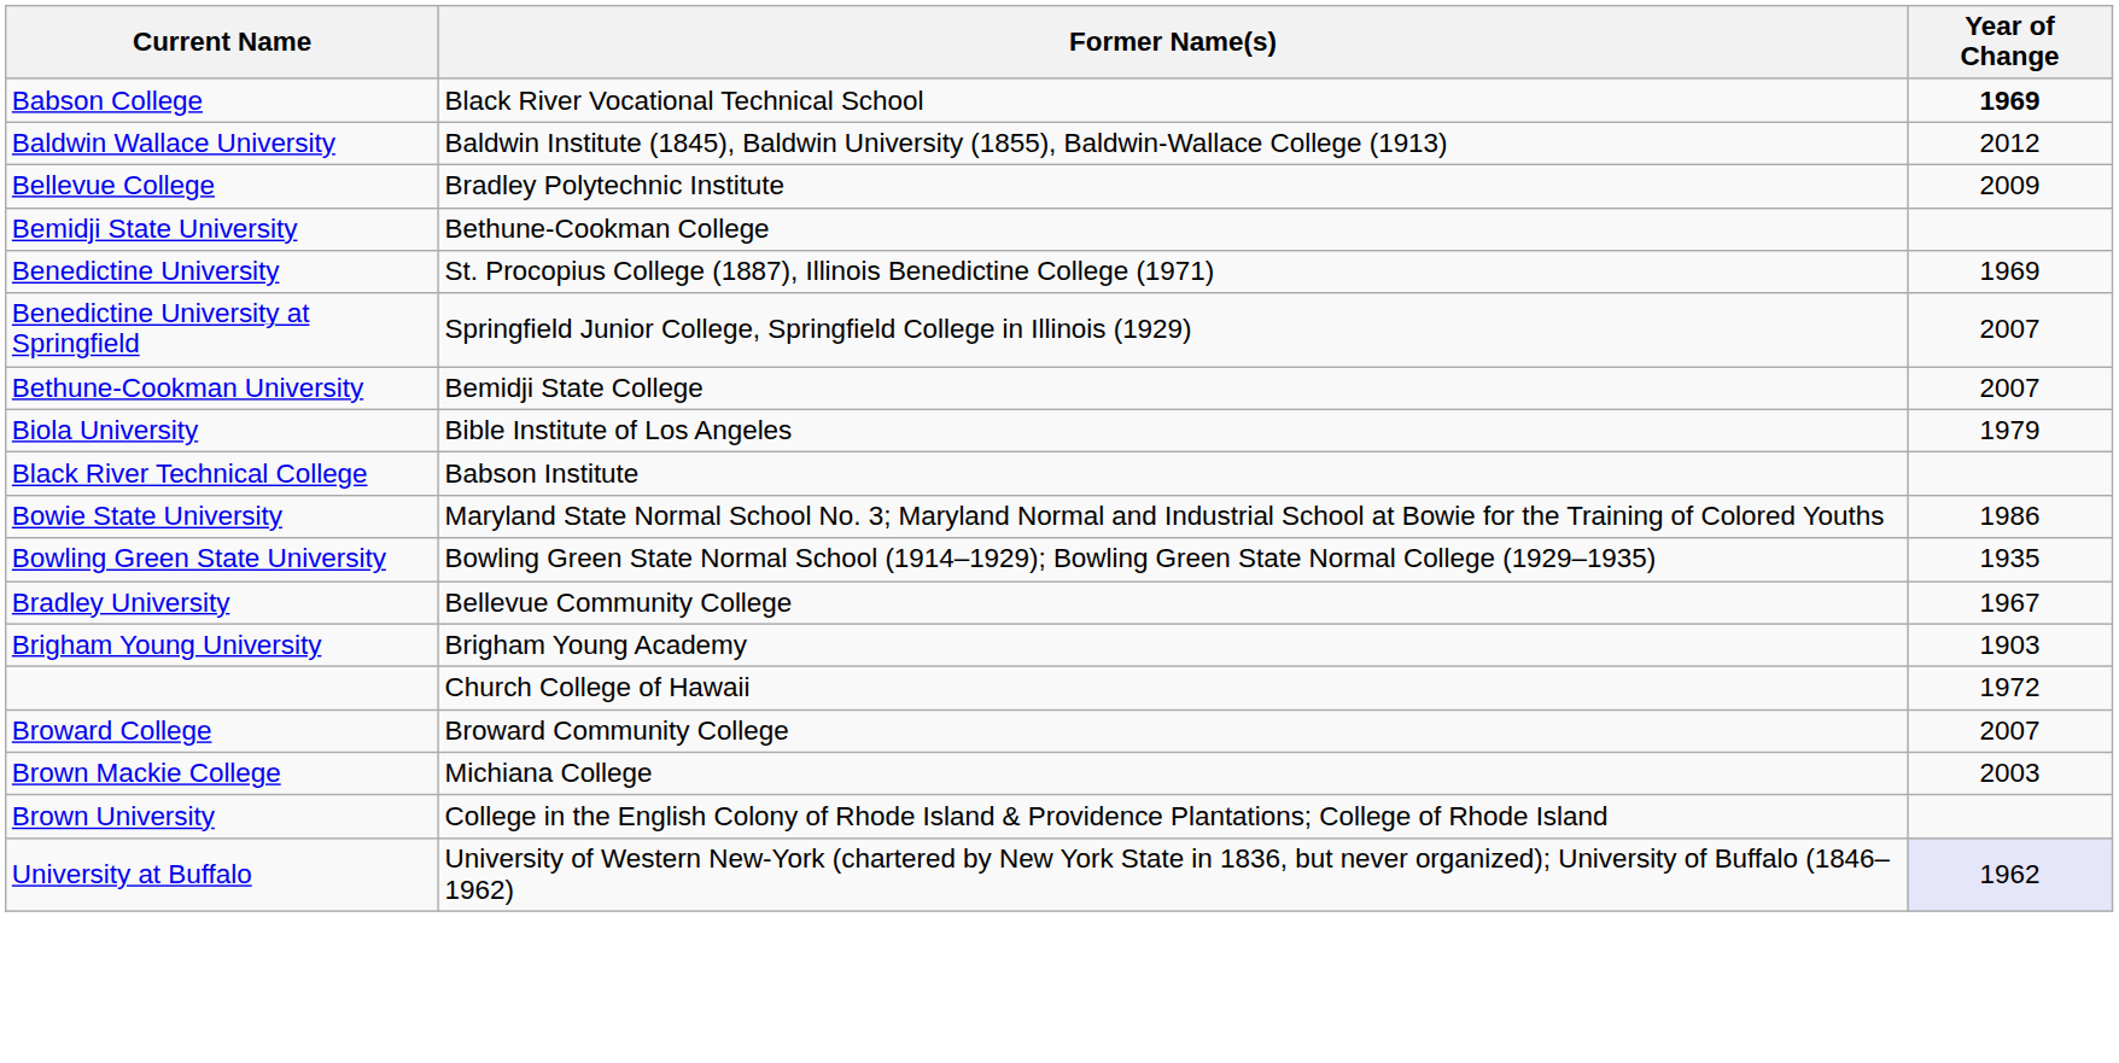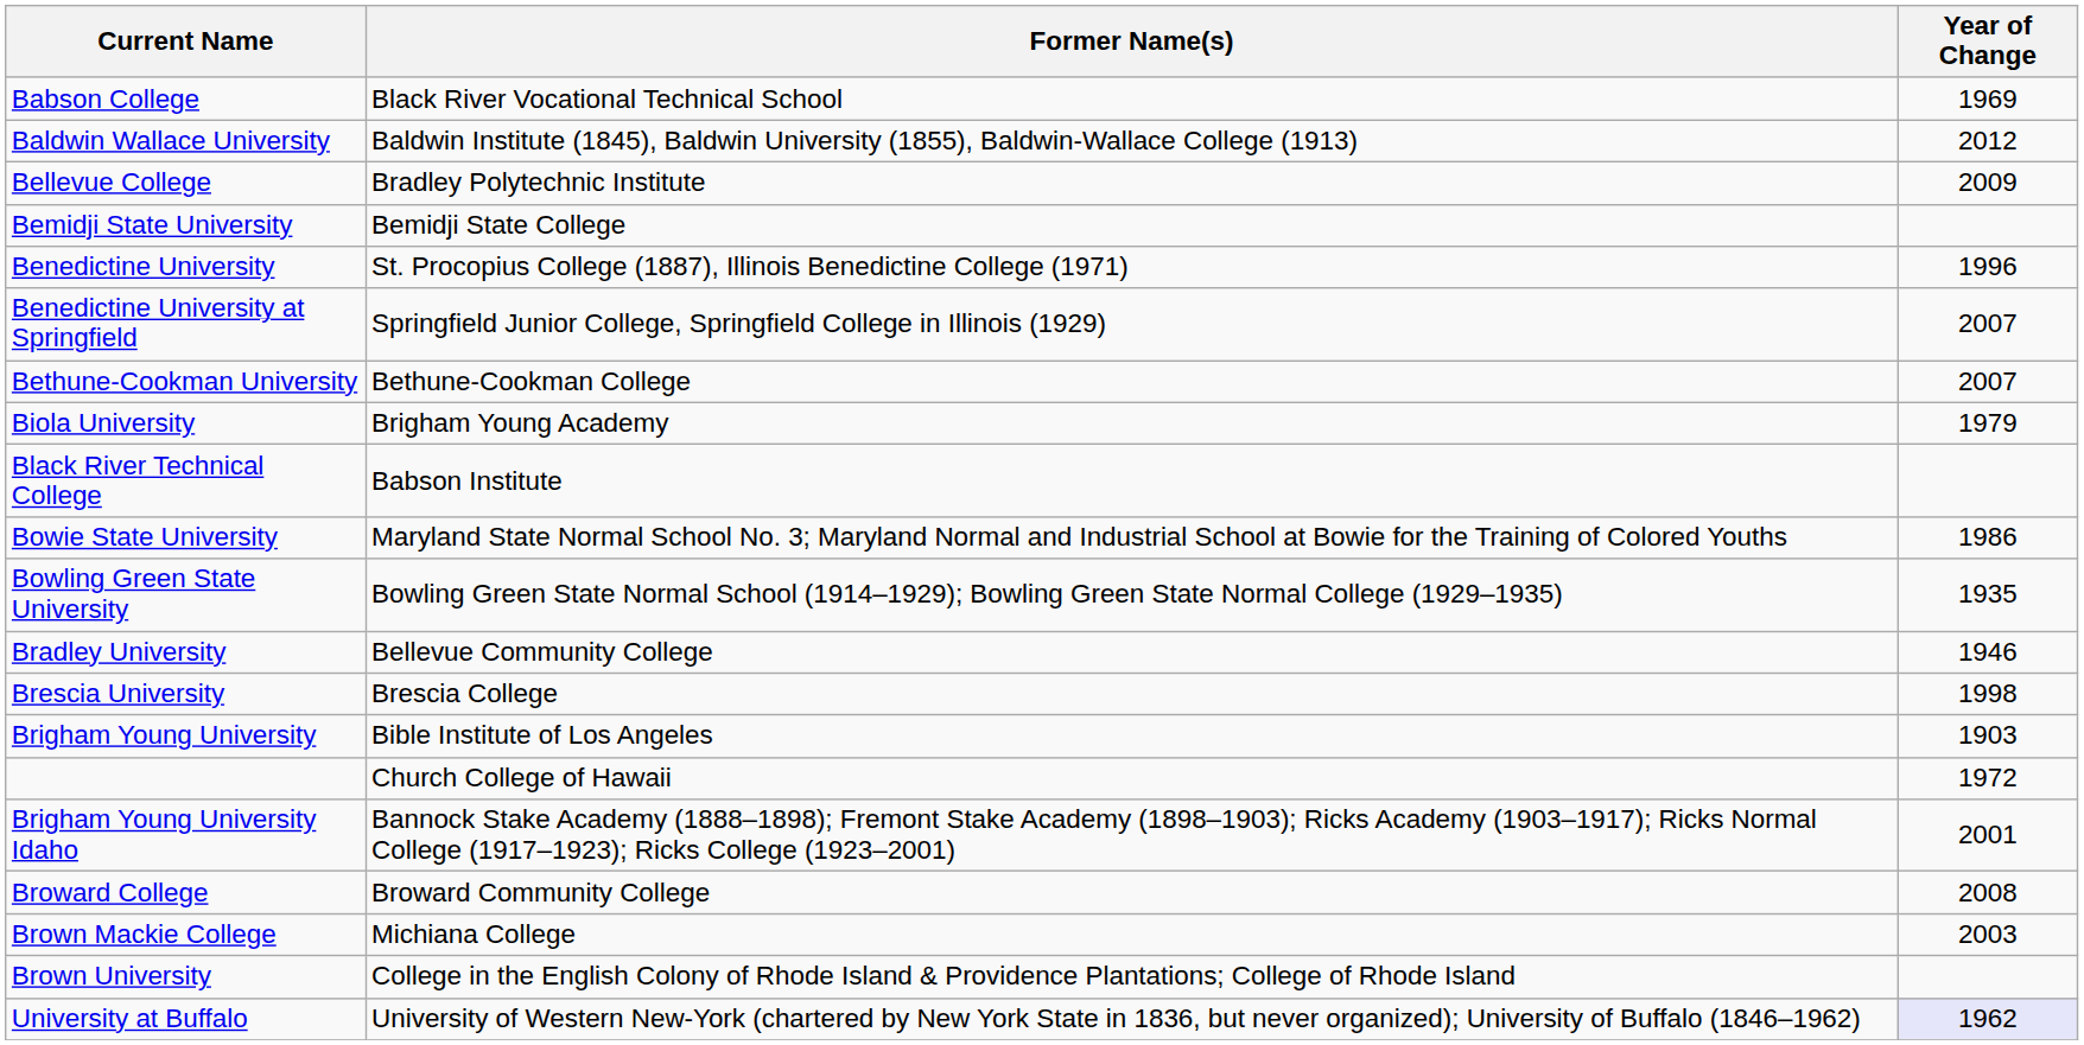 <table class="wikitable sortable">
 <tr>
 <th>Current Name</th>
 <th>Former Name(s)</th>
 <th>Year of Change</th>
 </tr>
 <tr>
 <td><a href='#'>Babson College</a></td>
 <td>Black River Vocational Technical School</td>
-<td align="center"><strong>1969</strong></td>
+<td align="center">1969</td>
 </tr>
 <tr>
 <td><a href='#'>Baldwin Wallace University</a></td>
 <td>Baldwin Institute (1845), Baldwin University (1855), Baldwin-Wallace College (1913)</td>
 <td align="center">2012</td>
 </tr>
 <tr>
 <td><a href='#'>Bellevue College</a></td>
 <td>Bradley Polytechnic Institute</td>
 <td align="center">2009</td>
 </tr>
 <tr>
 <td><a href='#'>Bemidji State University</a></td>
-<td>Bethune-Cookman College</td>
+<td>Bemidji State College</td>
 <td align="center"></td>
 </tr>
 <tr>
 <td><a href='#'>Benedictine University</a></td>
 <td>St. Procopius College (1887), Illinois Benedictine College (1971)</td>
-<td align="center">1969</td>
+<td align="center">1996</td>
 </tr>
 <tr>
 <td><a href='#'>Benedictine University at Springfield</a></td>
 <td>Springfield Junior College, Springfield College in Illinois (1929)</td>
 <td align="center">2007</td>
 </tr>
 <tr>
 <td><a href='#'>Bethune-Cookman University</a></td>
-<td>Bemidji State College</td>
+<td>Bethune-Cookman College</td>
 <td align="center">2007</td>
 </tr>
 <tr>
 <td><a href='#'>Biola University</a></td>
-<td>Bible Institute of Los Angeles</td>
+<td>Brigham Young Academy</td>
 <td align="center">1979</td>
 </tr>
 <tr>
 <td><a href='#'>Black River Technical College</a></td>
 <td>Babson Institute</td>
 <td align="center"></td>
 </tr>
 <tr>
 <td><a href='#'>Bowie State University</a></td>
 <td>Maryland State Normal School No. 3; Maryland Normal and Industrial School at Bowie for the Training of Colored Youths</td>
 <td align="center">1986</td>
 </tr>
 <tr>
 <td><a href='#'>Bowling Green State University</a></td>
 <td>Bowling Green State Normal School (1914–1929); Bowling Green State Normal College (1929–1935)</td>
 <td align="center">1935</td>
 </tr>
 <tr>
 <td><a href='#'>Bradley University</a></td>
 <td>Bellevue Community College</td>
-<td align="center">1967</td>
+<td align="center">1946</td>
+</tr>
+<tr>
+<td><a href='#'>Brescia University</a></td>
+<td>Brescia College</td>
+<td align="center">1998</td>
 </tr>
 <tr>
 <td><a href='#'>Brigham Young University</a></td>
-<td>Brigham Young Academy</td>
+<td>Bible Institute of Los Angeles</td>
 <td align="center">1903</td>
 </tr>
 <tr>
 <td></td>
 <td>Church College of Hawaii</td>
 <td align="center">1972</td>
 </tr>
 <tr>
+<td><a href='#'>Brigham Young University Idaho</a></td>
+<td>Bannock Stake Academy (1888–1898); Fremont Stake Academy (1898–1903); Ricks Academy (1903–1917); Ricks Normal College (1917–1923); Ricks College (1923–2001)</td>
+<td align="center">2001</td>
+</tr>
+<tr>
 <td><a href='#'>Broward College</a></td>
 <td>Broward Community College</td>
-<td align="center">2007</td>
+<td align="center">2008</td>
 </tr>
 <tr>
 <td><a href='#'>Brown Mackie College</a></td>
 <td>Michiana College</td>
 <td align="center">2003</td>
 </tr>
 <tr>
 <td><a href='#'>Brown University</a></td>
 <td>College in the English Colony of Rhode Island & Providence Plantations; College of Rhode Island</td>
 </tr>
 <tr>
 <td><a href='#'>University at Buffalo</a></td>
 <td>University of Western New-York (chartered by New York State in 1836, but never organized); University of Buffalo (1846–1962)</td>
 <td align="center" style="background: lavender;">1962</td>
 </tr>
 </table>
